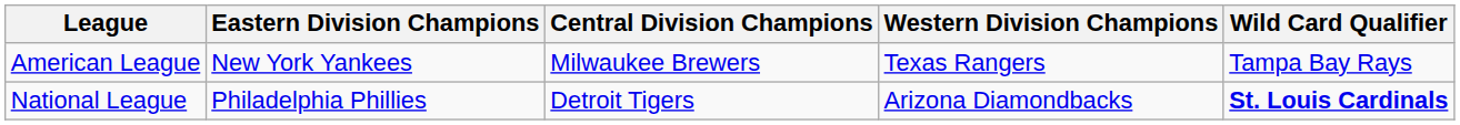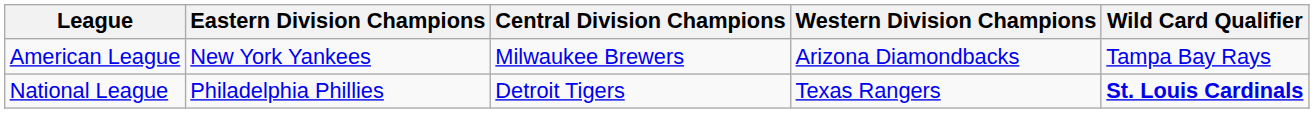 <table class="wikitable">
 <tr>
 <th>League</th>
 <th>Eastern Division Champions</th>
 <th>Central Division Champions</th>
 <th>Western Division Champions</th>
 <th>Wild Card Qualifier</th>
 </tr>
 <tr>
 <td><a href='#'>American League</a></td>
 <td><a href='#'>New York Yankees</a></td>
 <td><a href='#'>Milwaukee Brewers</a></td>
-<td><a href='#'>Texas Rangers</a></td>
+<td><a href='#'>Arizona Diamondbacks</a></td>
 <td><a href='#'>Tampa Bay Rays</a></td>
 </tr>
 <tr>
 <td><a href='#'>National League</a></td>
 <td><a href='#'>Philadelphia Phillies</a></td>
 <td><a href='#'>Detroit Tigers</a></td>
-<td><a href='#'>Arizona Diamondbacks</a></td>
+<td><a href='#'>Texas Rangers</a></td>
 <td><strong><a href='#'>St. Louis Cardinals</a></strong></td>
 </tr>
 </table>
